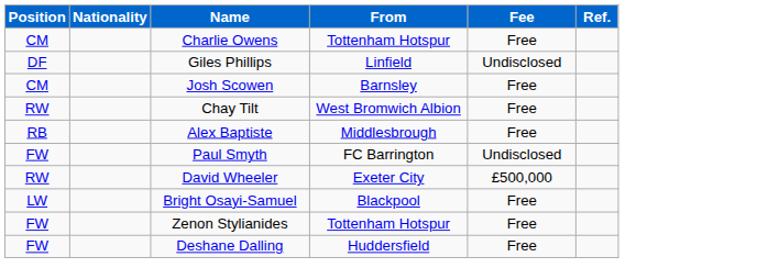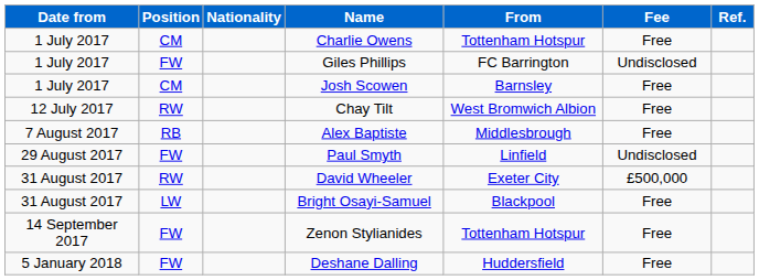 <table class="wikitable"  style="text-align:center; font-size:90%; ">
 <tr>
+<th style="background:#0066CC; color:#FFFFFF; width:125px;">Date from</th>
 <th style="background:#0066CC; color:#FFFFFF; width:50px;">Position</th>
 <th style="background:#0066CC; color:#FFFFFF; width:50px;">Nationality</th>
 <th style="background:#0066CC; color:#FFFFFF; width:150px;">Name</th>
 <th style="background:#0066CC; color:#FFFFFF; width:150px;">From</th>
 <th style="background:#0066CC; color:#FFFFFF; width:100px;">Fee</th>
 <th style="background:#0066CC; color:#FFFFFF; width:35px;">Ref.</th>
 </tr>
 <tr>
+<td>1 July 2017</td>
 <td><a href='#'>CM</a></td>
 <td></td>
 <td><a href='#'>Charlie Owens</a></td>
 <td><a href='#'>Tottenham Hotspur</a></td>
 <td>Free</td>
 <td></td>
 </tr>
 <tr>
-<td><a href='#'>DF</a></td>
+<td>1 July 2017</td>
+<td><a href='#'>FW</a></td>
 <td></td>
 <td>Giles Phillips</td>
-<td><a href='#'>Linfield</a></td>
+<td>FC Barrington</td>
 <td>Undisclosed</td>
 <td></td>
 </tr>
 <tr>
+<td>1 July 2017</td>
 <td><a href='#'>CM</a></td>
 <td></td>
 <td><a href='#'>Josh Scowen</a></td>
 <td><a href='#'>Barnsley</a></td>
 <td>Free</td>
 <td></td>
 </tr>
 <tr>
+<td>12 July 2017</td>
 <td><a href='#'>RW</a></td>
 <td></td>
 <td>Chay Tilt</td>
 <td><a href='#'>West Bromwich Albion</a></td>
 <td>Free</td>
 <td></td>
 </tr>
 <tr>
+<td>7 August 2017</td>
 <td><a href='#'>RB</a></td>
 <td></td>
 <td><a href='#'>Alex Baptiste</a></td>
 <td><a href='#'>Middlesbrough</a></td>
 <td>Free</td>
 <td></td>
 </tr>
 <tr>
+<td>29 August 2017</td>
 <td><a href='#'>FW</a></td>
 <td></td>
 <td><a href='#'>Paul Smyth</a></td>
-<td>FC Barrington</td>
+<td><a href='#'>Linfield</a></td>
 <td>Undisclosed</td>
 <td></td>
 </tr>
 <tr>
+<td>31 August 2017</td>
 <td><a href='#'>RW</a></td>
 <td></td>
 <td><a href='#'>David Wheeler</a></td>
 <td><a href='#'>Exeter City</a></td>
 <td>£500,000</td>
 <td></td>
 </tr>
 <tr>
+<td>31 August 2017</td>
 <td><a href='#'>LW</a></td>
 <td></td>
 <td><a href='#'>Bright Osayi-Samuel</a></td>
 <td><a href='#'>Blackpool</a></td>
 <td>Free</td>
 <td></td>
 </tr>
 <tr>
+<td>14 September 2017</td>
 <td><a href='#'>FW</a></td>
 <td></td>
 <td>Zenon Stylianides</td>
 <td><a href='#'>Tottenham Hotspur</a></td>
 <td>Free</td>
 <td></td>
 </tr>
 <tr>
+<td>5 January 2018</td>
 <td><a href='#'>FW</a></td>
 <td></td>
 <td><a href='#'>Deshane Dalling</a></td>
 <td><a href='#'>Huddersfield</a></td>
 <td>Free</td>
 <td></td>
 </tr>
 </table>
